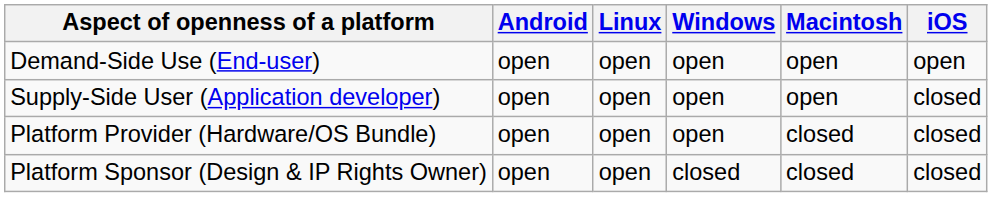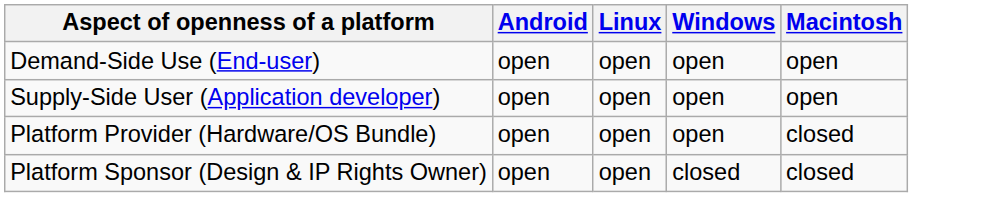 <table class="wikitable collapsible sortable">
 <tr>
 <th>Aspect of openness of a platform</th>
 <th><a href='#'>Android</a></th>
 <th><a href='#'>Linux</a></th>
 <th><a href='#'>Windows</a></th>
 <th><a href='#'>Macintosh</a></th>
-<th><a href='#'>iOS</a></th>
 </tr>
 <tr>
 <td>Demand-Side Use (<a href='#'>End-user</a>)</td>
-<td>open</td>
 <td>open</td>
 <td>open</td>
 <td>open</td>
 <td>open</td>
 </tr>
 <tr>
 <td>Supply-Side User (<a href='#'>Application developer</a>)</td>
 <td>open</td>
 <td>open</td>
 <td>open</td>
 <td>open</td>
-<td>closed</td>
 </tr>
 <tr>
 <td>Platform Provider (Hardware/OS Bundle)</td>
 <td>open</td>
 <td>open</td>
 <td>open</td>
-<td>closed</td>
 <td>closed</td>
 </tr>
 <tr>
 <td>Platform Sponsor (Design & IP Rights Owner)</td>
 <td>open</td>
 <td>open</td>
 <td>closed</td>
 <td>closed</td>
-<td>closed</td>
 </tr>
 </table>
